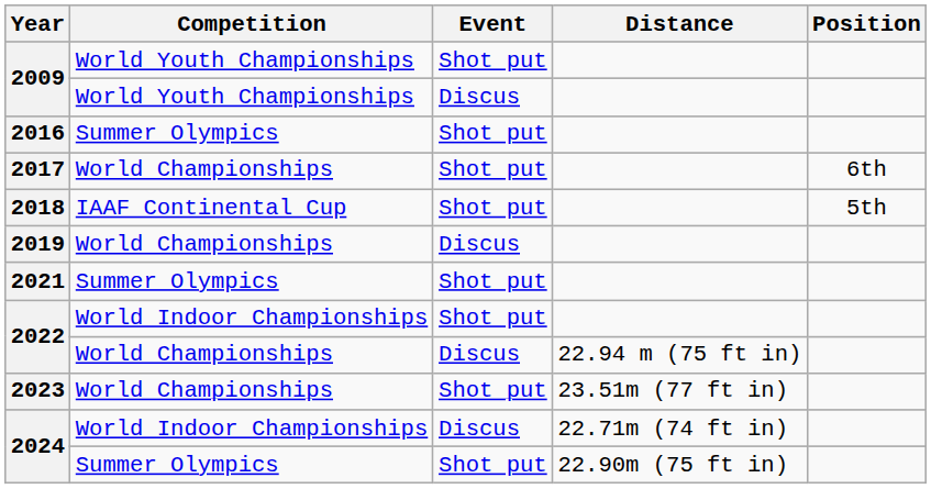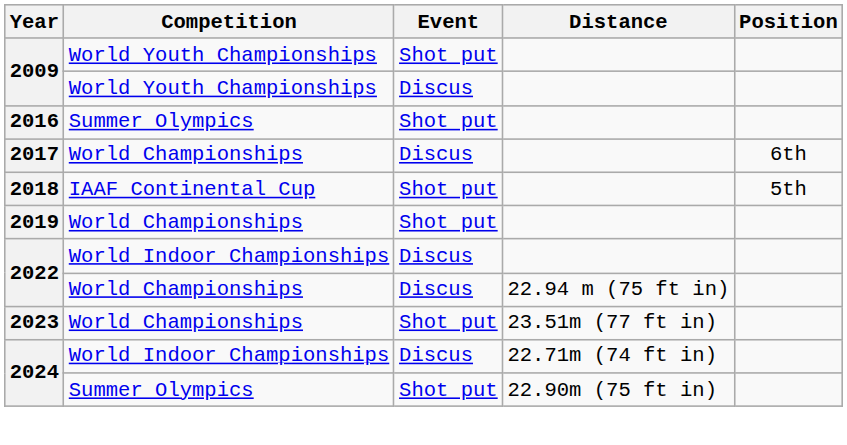 <table class="wikitable sortable">
 <tr>
 <th scope="col">Year</th>
 <th scope="col">Competition</th>
 <th scope="col">Event</th>
 <th scope="col">Distance</th>
 <th scope="col">Position</th>
 </tr>
 <tr>
 <th scope="rowgroup" rowspan="2">2009</th>
 <td><a href='#'>World Youth Championships</a></td>
 <td><a href='#'>Shot put</a></td>
 <td></td>
 <td style="text-align:center"></td>
 </tr>
 <tr>
 <td><a href='#'>World Youth Championships</a></td>
 <td><a href='#'>Discus</a></td>
 <td></td>
 <td style="text-align:center"></td>
 </tr>
 <tr>
 <th scope="row">2016</th>
 <td><a href='#'>Summer Olympics</a></td>
 <td><a href='#'>Shot put</a></td>
 <td></td>
 <td style="text-align:center"></td>
 </tr>
 <tr>
 <th scope="row">2017</th>
 <td><a href='#'>World Championships</a></td>
-<td><a href='#'>Shot put</a></td>
+<td><a href='#'>Discus</a></td>
 <td></td>
 <td style="text-align:center">6th</td>
 </tr>
 <tr>
 <th scope="row">2018</th>
 <td><a href='#'>IAAF Continental Cup</a></td>
 <td><a href='#'>Shot put</a></td>
 <td></td>
 <td style="text-align:center">5th</td>
 </tr>
 <tr>
 <th scope="row">2019</th>
 <td><a href='#'>World Championships</a></td>
-<td><a href='#'>Discus</a></td>
-<td></td>
-<td style="text-align:center"></td>
-</tr>
-<tr>
-<th scope="row">2021</th>
-<td><a href='#'>Summer Olympics</a></td>
 <td><a href='#'>Shot put</a></td>
 <td></td>
 <td style="text-align:center"></td>
 </tr>
 <tr>
 <th scope="rowgroup" rowspan="2">2022</th>
 <td><a href='#'>World Indoor Championships</a></td>
-<td><a href='#'>Shot put</a></td>
+<td><a href='#'>Discus</a></td>
 <td></td>
 <td style="text-align:center"></td>
 </tr>
 <tr>
 <td><a href='#'>World Championships</a></td>
 <td><a href='#'>Discus</a></td>
 <td>22.94 m (75 ft  in)</td>
 <td style="text-align:center"></td>
 </tr>
 <tr>
 <th scope="row">2023</th>
 <td><a href='#'>World Championships</a></td>
 <td><a href='#'>Shot put</a></td>
 <td>23.51m (77 ft  in)</td>
 <td style="text-align:center"></td>
 </tr>
 <tr>
 <th scope="rowgroup" rowspan="2">2024</th>
 <td><a href='#'>World Indoor Championships</a></td>
 <td><a href='#'>Discus</a></td>
 <td>22.71m (74 ft in)</td>
 <td style="text-align:center"></td>
 </tr>
 <tr>
 <td><a href='#'>Summer Olympics</a></td>
 <td><a href='#'>Shot put</a></td>
 <td>22.90m (75 ft in)</td>
 <td style="text-align:center"></td>
 </tr>
 </table>
